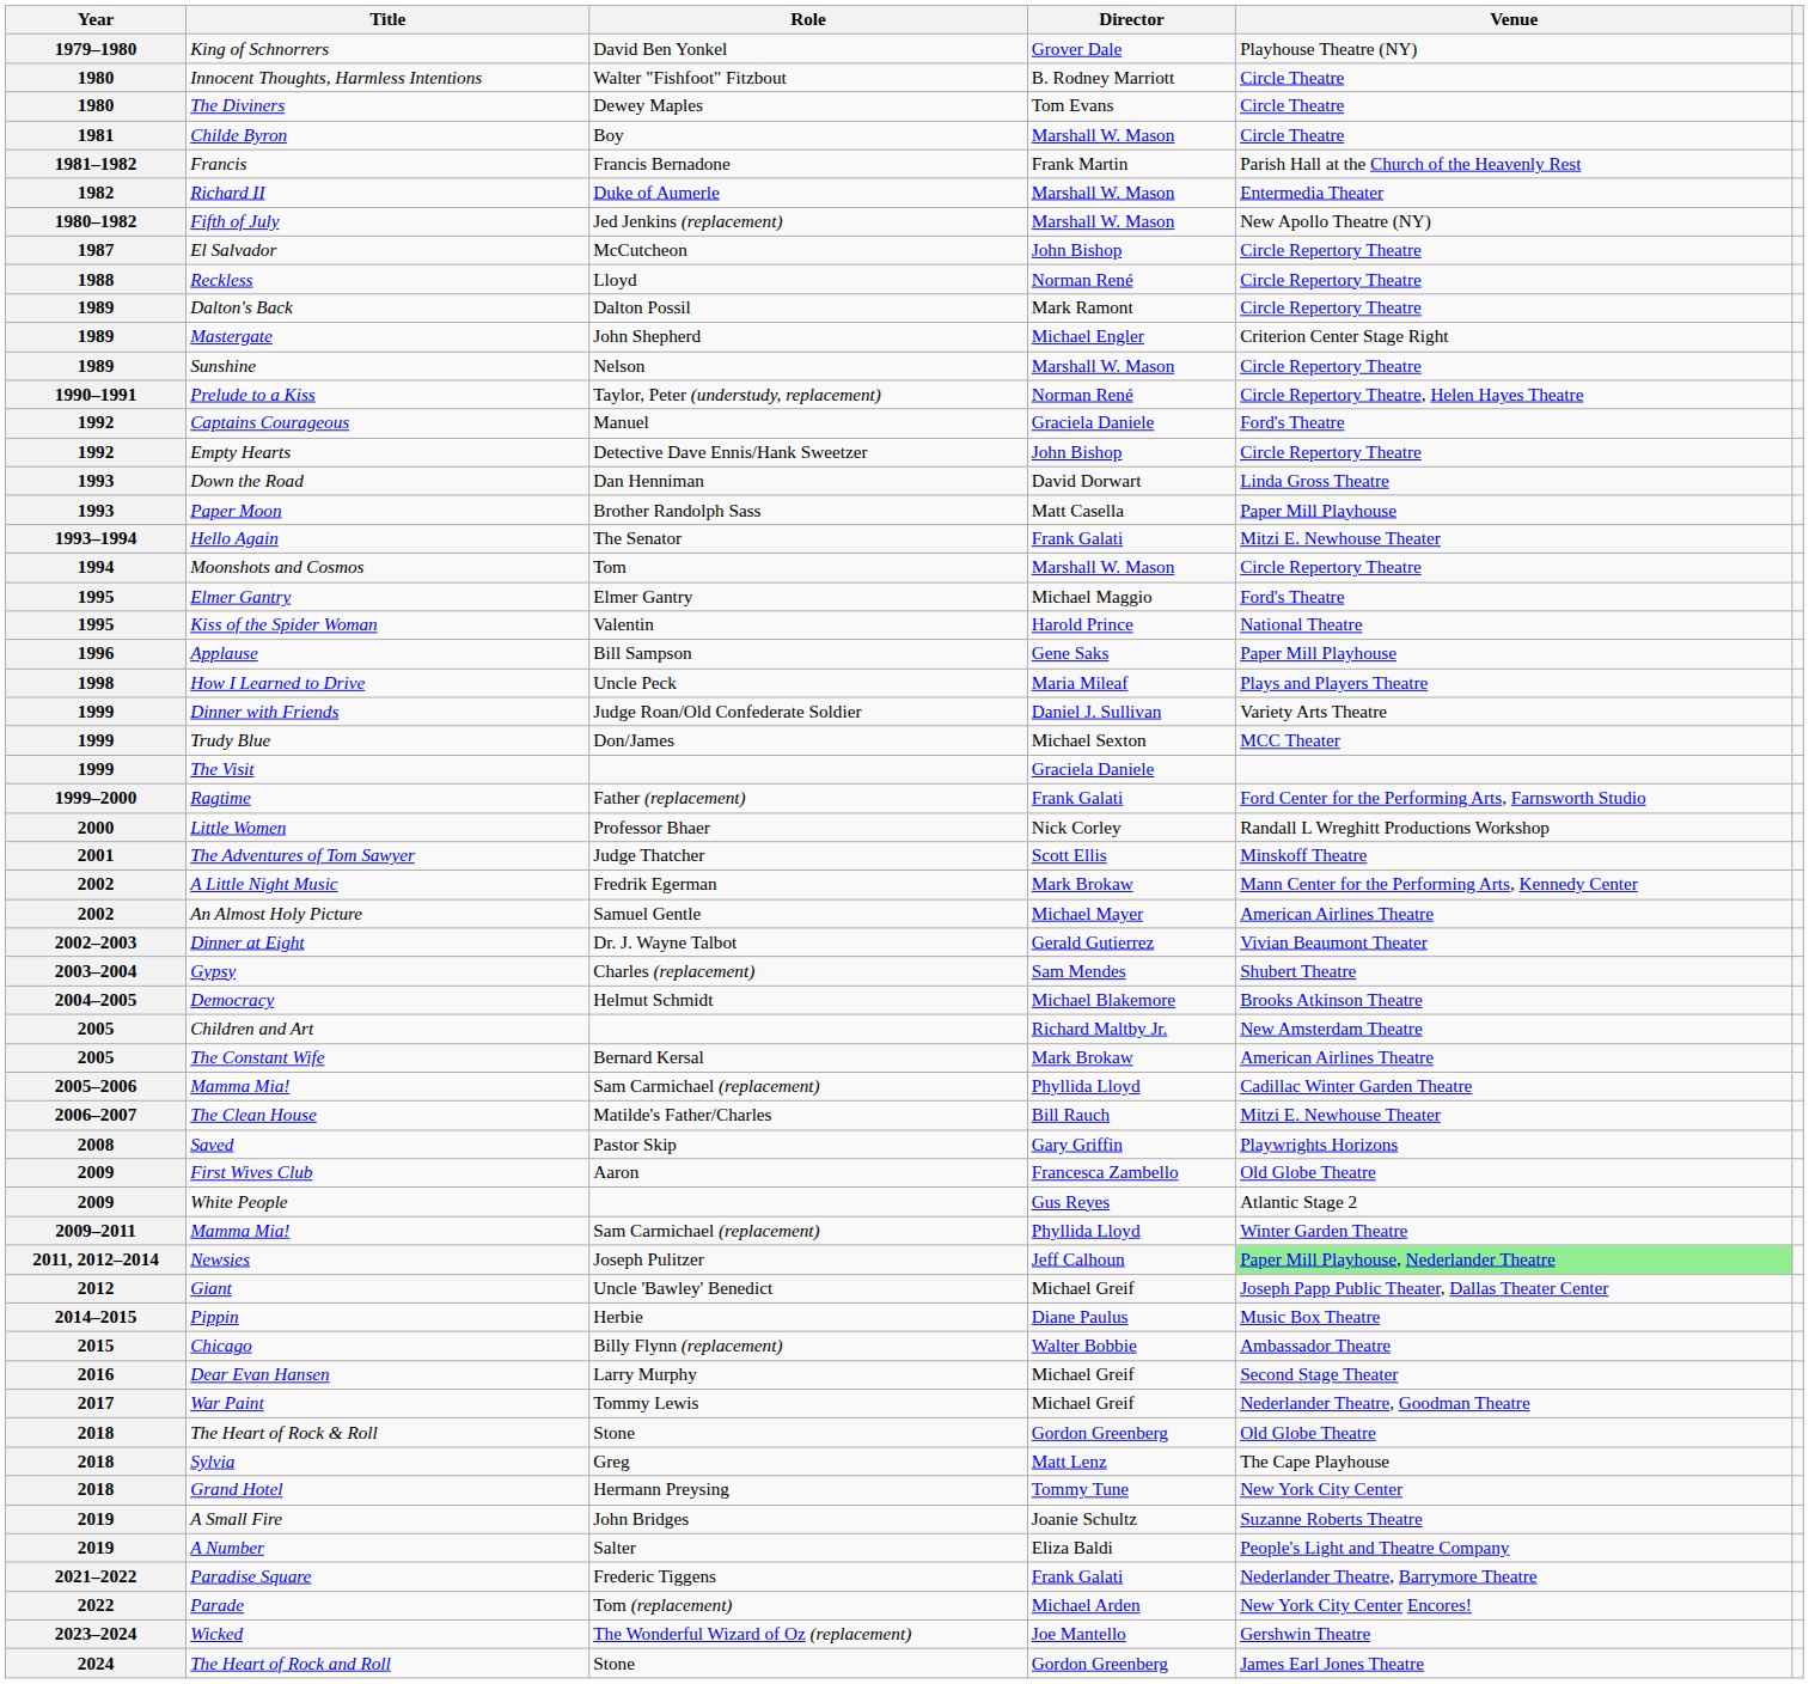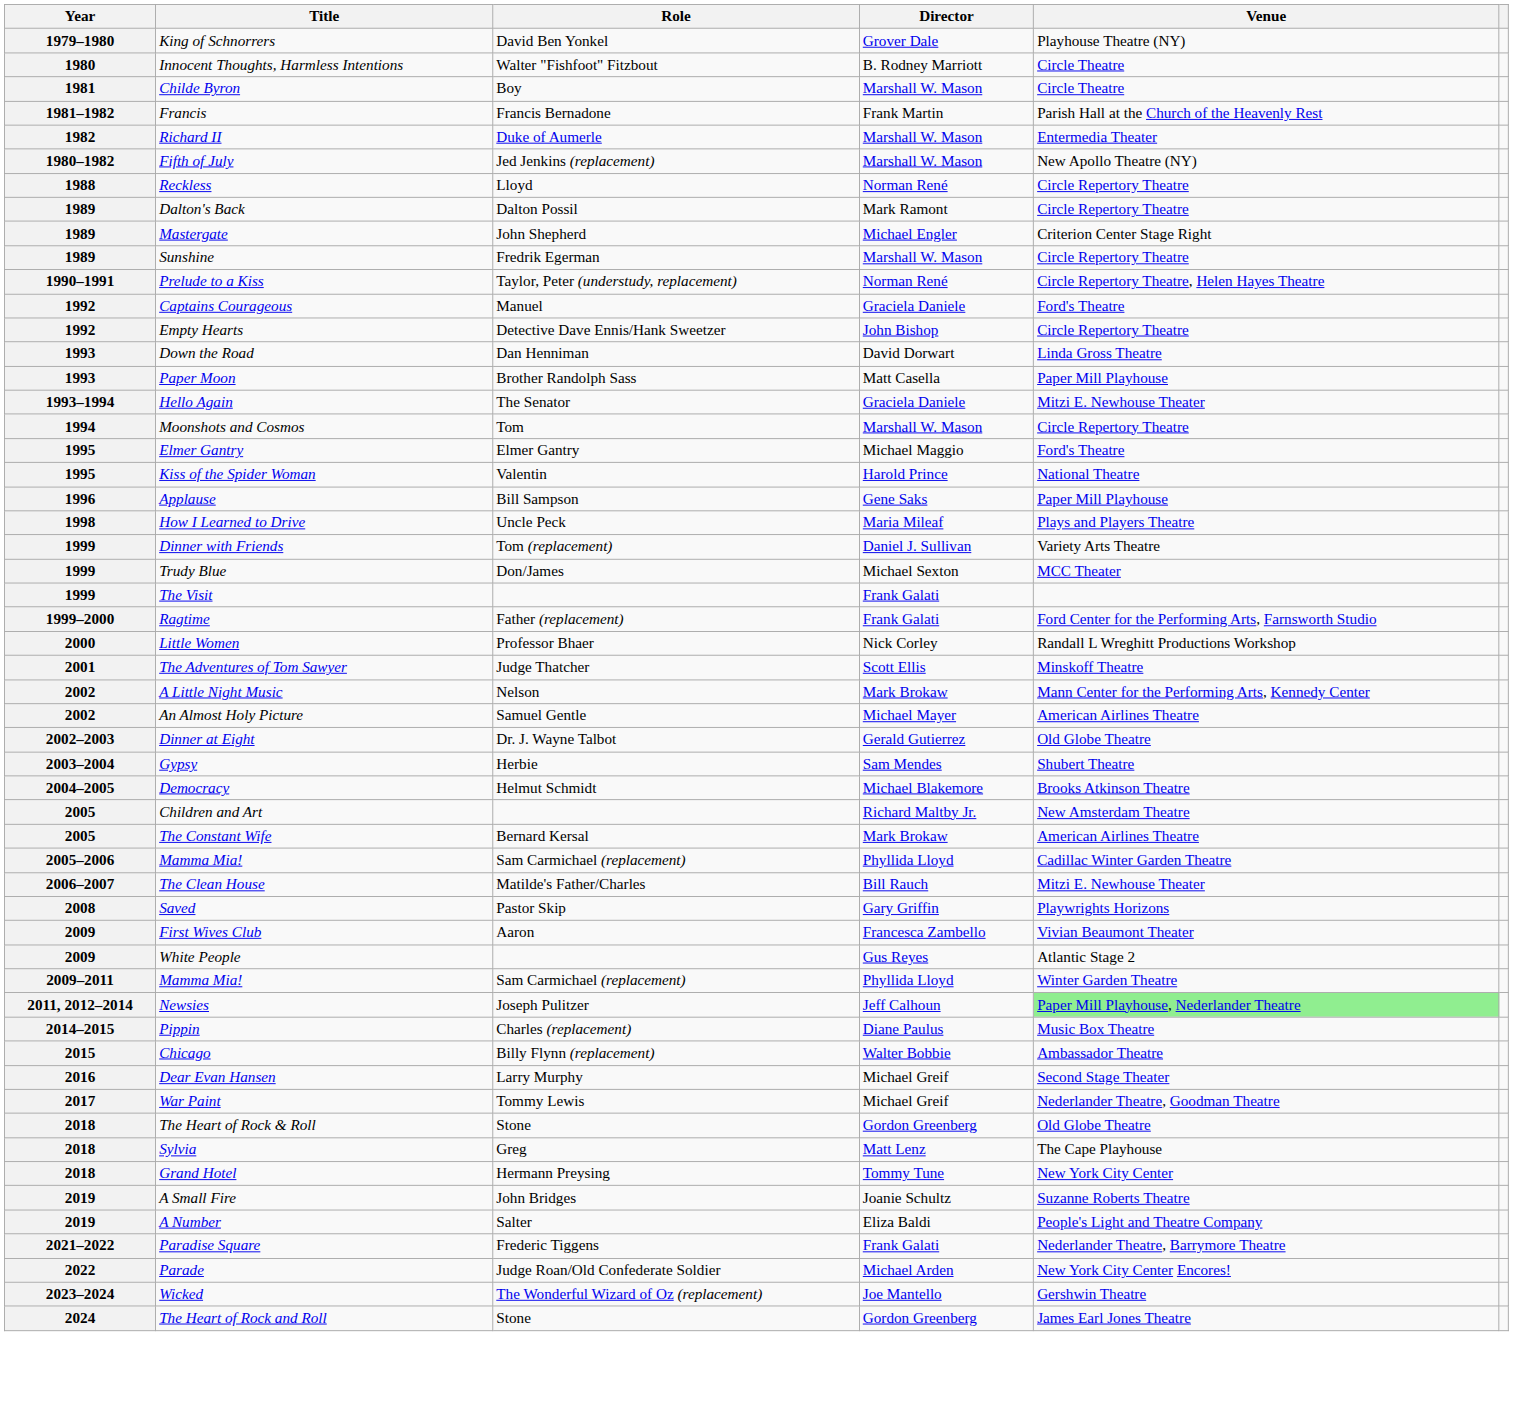 <table class="wikitable plainrowheaders sortable" style="width:100%;">
 <tr>
 <th scope="col" 3%>Year</th>
 <th scope="col" 15%>Title</th>
 <th scope="col" 15%>Role</th>
 <th scope="col" 15%>Director</th>
 <th scope="col" 25%>Venue</th>
 <th scope="col" 3% class=unsortable></th>
 </tr>
 <tr>
 <th scope="row">1979–1980</th>
 <td><em>King of Schnorrers</em></td>
 <td>David Ben Yonkel</td>
 <td><a href='#'>Grover Dale</a></td>
 <td>Playhouse Theatre (NY)</td>
 <td></td>
 </tr>
 <tr>
 <th scope="row">1980</th>
 <td><em>Innocent Thoughts, Harmless Intentions</em></td>
 <td>Walter "Fishfoot" Fitzbout</td>
 <td>B. Rodney Marriott</td>
-<td><a href='#'>Circle Theatre</a></td>
-<td></td>
-</tr>
-<tr>
-<th scope="row">1980</th>
-<td><em><a href='#'>The Diviners</a></em></td>
-<td>Dewey Maples</td>
-<td>Tom Evans</td>
 <td><a href='#'>Circle Theatre</a></td>
 <td></td>
 </tr>
 <tr>
 <th scope="row">1981</th>
 <td><em><a href='#'>Childe Byron</a></em></td>
 <td>Boy</td>
 <td><a href='#'>Marshall W. Mason</a></td>
 <td><a href='#'>Circle Theatre</a></td>
 <td></td>
 </tr>
 <tr>
 <th scope="row">1981–1982</th>
 <td><em>Francis</em></td>
 <td>Francis Bernadone</td>
 <td>Frank Martin</td>
 <td>Parish Hall at the <a href='#'>Church of the Heavenly Rest</a></td>
 <td></td>
 </tr>
 <tr>
 <th scope="row">1982</th>
 <td><em><a href='#'>Richard II</a></em></td>
 <td><a href='#'>Duke of Aumerle</a></td>
 <td><a href='#'>Marshall W. Mason</a></td>
 <td><a href='#'>Entermedia Theater</a></td>
 <td></td>
 </tr>
 <tr>
 <th scope="row">1980–1982</th>
 <td><em><a href='#'>Fifth of July</a></em></td>
 <td>Jed Jenkins <em>(replacement)</em></td>
 <td><a href='#'>Marshall W. Mason</a></td>
 <td>New Apollo Theatre (NY)</td>
 <td></td>
 </tr>
 <tr>
-<th scope="row">1987</th>
-<td><em>El Salvador</em></td>
-<td>McCutcheon</td>
-<td><a href='#'>John Bishop</a></td>
-<td><a href='#'>Circle Repertory Theatre</a></td>
-<td></td>
-</tr>
-<tr>
 <th scope="row">1988</th>
 <td><em><a href='#'>Reckless</a></em></td>
 <td>Lloyd</td>
 <td><a href='#'>Norman René</a></td>
 <td><a href='#'>Circle Repertory Theatre</a></td>
 <td></td>
 </tr>
 <tr>
 <th scope="row">1989</th>
 <td><em>Dalton's Back</em></td>
 <td>Dalton Possil</td>
 <td>Mark Ramont</td>
 <td><a href='#'>Circle Repertory Theatre</a></td>
 <td></td>
 </tr>
 <tr>
 <th scope="row">1989</th>
 <td><em><a href='#'>Mastergate</a></em></td>
 <td>John Shepherd</td>
 <td><a href='#'>Michael Engler</a></td>
 <td>Criterion Center Stage Right</td>
 <td></td>
 </tr>
 <tr>
 <th scope="row">1989</th>
 <td><em>Sunshine</em></td>
-<td>Nelson</td>
+<td>Fredrik Egerman</td>
 <td><a href='#'>Marshall W. Mason</a></td>
 <td><a href='#'>Circle Repertory Theatre</a></td>
 <td></td>
 </tr>
 <tr>
 <th scope="row">1990–1991</th>
 <td><em><a href='#'>Prelude to a Kiss</a></em></td>
 <td>Taylor, Peter <em>(understudy, replacement)</em></td>
 <td><a href='#'>Norman René</a></td>
 <td><a href='#'>Circle Repertory Theatre</a>, <a href='#'>Helen Hayes Theatre</a></td>
 <td></td>
 </tr>
 <tr>
 <th scope="row">1992</th>
 <td><em><a href='#'>Captains Courageous</a></em></td>
 <td>Manuel</td>
 <td><a href='#'>Graciela Daniele</a></td>
 <td><a href='#'>Ford's Theatre</a></td>
 <td></td>
 </tr>
 <tr>
 <th scope="row">1992</th>
 <td><em>Empty Hearts</em></td>
 <td>Detective Dave Ennis/Hank Sweetzer</td>
 <td><a href='#'>John Bishop</a></td>
 <td><a href='#'>Circle Repertory Theatre</a></td>
 <td></td>
 </tr>
 <tr>
 <th scope="row">1993</th>
 <td><em>Down the Road</em></td>
 <td>Dan Henniman</td>
 <td>David Dorwart</td>
 <td><a href='#'>Linda Gross Theatre</a></td>
 <td></td>
 </tr>
 <tr>
 <th scope="row">1993</th>
 <td><em><a href='#'>Paper Moon</a></em></td>
 <td>Brother Randolph Sass</td>
 <td>Matt Casella</td>
 <td><a href='#'>Paper Mill Playhouse</a></td>
 <td></td>
 </tr>
 <tr>
 <th scope="row">1993–1994</th>
 <td><em><a href='#'>Hello Again</a></em></td>
 <td>The Senator</td>
-<td><a href='#'>Frank Galati</a></td>
+<td><a href='#'>Graciela Daniele</a></td>
 <td><a href='#'>Mitzi E. Newhouse Theater</a></td>
 <td></td>
 </tr>
 <tr>
 <th scope="row">1994</th>
 <td><em>Moonshots and Cosmos</em></td>
 <td>Tom</td>
 <td><a href='#'>Marshall W. Mason</a></td>
 <td><a href='#'>Circle Repertory Theatre</a></td>
 <td></td>
 </tr>
 <tr>
 <th scope="row">1995</th>
 <td><em><a href='#'>Elmer Gantry</a></em></td>
 <td>Elmer Gantry</td>
 <td>Michael Maggio</td>
 <td><a href='#'>Ford's Theatre</a></td>
 <td></td>
 </tr>
 <tr>
 <th scope="row">1995</th>
 <td><em><a href='#'>Kiss of the Spider Woman</a></em></td>
 <td>Valentin</td>
 <td><a href='#'>Harold Prince</a></td>
 <td><a href='#'>National Theatre</a></td>
 <td></td>
 </tr>
 <tr>
 <th scope="row">1996</th>
 <td><em><a href='#'>Applause</a></em></td>
 <td>Bill Sampson</td>
 <td><a href='#'>Gene Saks</a></td>
 <td><a href='#'>Paper Mill Playhouse</a></td>
 <td></td>
 </tr>
 <tr>
 <th scope="row">1998</th>
 <td><em><a href='#'>How I Learned to Drive</a></em></td>
 <td>Uncle Peck</td>
 <td><a href='#'>Maria Mileaf</a></td>
 <td><a href='#'>Plays and Players Theatre</a></td>
 <td></td>
 </tr>
 <tr>
 <th scope="row">1999</th>
 <td><em><a href='#'>Dinner with Friends</a></em></td>
-<td>Judge Roan/Old Confederate Soldier</td>
+<td>Tom <em>(replacement)</em></td>
 <td><a href='#'>Daniel J. Sullivan</a></td>
 <td>Variety Arts Theatre</td>
 <td></td>
 </tr>
 <tr>
 <th scope="row">1999</th>
 <td><em>Trudy Blue</em></td>
 <td>Don/James</td>
 <td>Michael Sexton</td>
 <td><a href='#'>MCC Theater</a></td>
 <td></td>
 </tr>
 <tr>
 <th scope="row">1999</th>
 <td><em><a href='#'>The Visit</a></em></td>
 <td></td>
-<td><a href='#'>Graciela Daniele</a></td>
+<td><a href='#'>Frank Galati</a></td>
 <td></td>
 <td></td>
 </tr>
 <tr>
 <th scope="row">1999–2000</th>
 <td><em><a href='#'>Ragtime</a></em></td>
 <td>Father <em>(replacement)</em></td>
 <td><a href='#'>Frank Galati</a></td>
 <td><a href='#'>Ford Center for the Performing Arts</a>, <a href='#'>Farnsworth Studio</a></td>
 <td></td>
 </tr>
 <tr>
 <th scope="row">2000</th>
 <td><em><a href='#'>Little Women</a></em></td>
 <td>Professor Bhaer</td>
 <td>Nick Corley</td>
 <td>Randall L Wreghitt Productions Workshop</td>
 <td></td>
 </tr>
 <tr>
 <th scope="row">2001</th>
 <td><em><a href='#'>The Adventures of Tom Sawyer</a></em></td>
 <td>Judge Thatcher</td>
 <td><a href='#'>Scott Ellis</a></td>
 <td><a href='#'>Minskoff Theatre</a></td>
 <td></td>
 </tr>
 <tr>
 <th scope="row">2002</th>
 <td><em><a href='#'>A Little Night Music</a></em></td>
-<td>Fredrik Egerman</td>
+<td>Nelson</td>
 <td><a href='#'>Mark Brokaw</a></td>
 <td><a href='#'>Mann Center for the Performing Arts</a>, <a href='#'>Kennedy Center</a></td>
 <td></td>
 </tr>
 <tr>
 <th scope="row">2002</th>
 <td><em>An Almost Holy Picture</em></td>
 <td>Samuel Gentle</td>
 <td><a href='#'>Michael Mayer</a></td>
 <td><a href='#'>American Airlines Theatre</a></td>
 <td></td>
 </tr>
 <tr>
 <th scope="row">2002–2003</th>
 <td><em><a href='#'>Dinner at Eight</a></em></td>
 <td>Dr. J. Wayne Talbot</td>
 <td><a href='#'>Gerald Gutierrez</a></td>
-<td><a href='#'>Vivian Beaumont Theater</a></td>
+<td><a href='#'>Old Globe Theatre</a></td>
 <td></td>
 </tr>
 <tr>
 <th scope="row">2003–2004</th>
 <td><em><a href='#'>Gypsy</a></em></td>
-<td>Charles <em>(replacement)</em></td>
+<td>Herbie</td>
 <td><a href='#'>Sam Mendes</a></td>
 <td><a href='#'>Shubert Theatre</a></td>
 <td></td>
 </tr>
 <tr>
 <th scope="row">2004–2005</th>
 <td><em><a href='#'>Democracy</a></em></td>
 <td>Helmut Schmidt</td>
 <td><a href='#'>Michael Blakemore</a></td>
 <td><a href='#'>Brooks Atkinson Theatre</a></td>
 <td></td>
 </tr>
 <tr>
 <th scope="row">2005</th>
 <td><em>Children and Art</em></td>
 <td></td>
 <td><a href='#'>Richard Maltby Jr.</a></td>
 <td><a href='#'>New Amsterdam Theatre</a></td>
 <td></td>
 </tr>
 <tr>
 <th scope="row">2005</th>
 <td><em><a href='#'>The Constant Wife</a></em></td>
 <td>Bernard Kersal</td>
 <td><a href='#'>Mark Brokaw</a></td>
 <td><a href='#'>American Airlines Theatre</a></td>
 <td></td>
 </tr>
 <tr>
 <th scope="row">2005–2006</th>
 <td><em><a href='#'>Mamma Mia!</a></em></td>
 <td>Sam Carmichael <em>(replacement)</em></td>
 <td><a href='#'>Phyllida Lloyd</a></td>
 <td><a href='#'>Cadillac Winter Garden Theatre</a></td>
 <td></td>
 </tr>
 <tr>
 <th scope="row">2006–2007</th>
 <td><em><a href='#'>The Clean House</a></em></td>
 <td>Matilde's Father/Charles</td>
 <td><a href='#'>Bill Rauch</a></td>
 <td><a href='#'>Mitzi E. Newhouse Theater</a></td>
 <td></td>
 </tr>
 <tr>
 <th scope="row">2008</th>
 <td><em><a href='#'>Saved</a></em></td>
 <td>Pastor Skip</td>
 <td><a href='#'>Gary Griffin</a></td>
 <td><a href='#'>Playwrights Horizons</a></td>
 <td></td>
 </tr>
 <tr>
 <th scope="row">2009</th>
 <td><em><a href='#'>First Wives Club</a></em></td>
 <td>Aaron</td>
 <td><a href='#'>Francesca Zambello</a></td>
-<td><a href='#'>Old Globe Theatre</a></td>
+<td><a href='#'>Vivian Beaumont Theater</a></td>
 <td></td>
 </tr>
 <tr>
 <th scope="row">2009</th>
 <td><em>White People</em></td>
 <td></td>
 <td><a href='#'>Gus Reyes</a></td>
 <td>Atlantic Stage 2</td>
 <td></td>
 </tr>
 <tr>
 <th scope="row">2009–2011</th>
 <td><em><a href='#'>Mamma Mia!</a></em></td>
 <td>Sam Carmichael <em>(replacement)</em></td>
 <td><a href='#'>Phyllida Lloyd</a></td>
 <td><a href='#'>Winter Garden Theatre</a></td>
 <td></td>
 </tr>
 <tr>
 <th scope="row">2011, 2012–2014</th>
 <td><em><a href='#'>Newsies</a></em></td>
 <td>Joseph Pulitzer</td>
 <td><a href='#'>Jeff Calhoun</a></td>
 <td style="background: lightgreen;"><a href='#'>Paper Mill Playhouse</a>, <a href='#'>Nederlander Theatre</a></td>
 <td></td>
 </tr>
 <tr>
-<th scope="row">2012</th>
-<td><em><a href='#'>Giant</a></em></td>
-<td>Uncle 'Bawley' Benedict</td>
-<td>Michael Greif</td>
-<td><a href='#'>Joseph Papp Public Theater</a>, <a href='#'>Dallas Theater Center</a></td>
-<td></td>
-</tr>
-<tr>
 <th scope="row">2014–2015</th>
 <td><em><a href='#'>Pippin</a></em></td>
-<td>Herbie</td>
+<td>Charles <em>(replacement)</em></td>
 <td><a href='#'>Diane Paulus</a></td>
 <td><a href='#'>Music Box Theatre</a></td>
 <td></td>
 </tr>
 <tr>
 <th scope="row">2015</th>
 <td><em><a href='#'>Chicago</a></em></td>
 <td>Billy Flynn <em>(replacement)</em></td>
 <td><a href='#'>Walter Bobbie</a></td>
 <td><a href='#'>Ambassador Theatre</a></td>
 <td></td>
 </tr>
 <tr>
 <th scope="row">2016</th>
 <td><em><a href='#'>Dear Evan Hansen</a></em></td>
 <td>Larry Murphy</td>
 <td>Michael Greif</td>
 <td><a href='#'>Second Stage Theater</a></td>
 <td></td>
 </tr>
 <tr>
 <th scope="row">2017</th>
 <td><em><a href='#'>War Paint</a></em></td>
 <td>Tommy Lewis</td>
 <td>Michael Greif</td>
 <td><a href='#'>Nederlander Theatre</a>, <a href='#'>Goodman Theatre</a></td>
 <td></td>
 </tr>
 <tr>
 <th scope="row">2018</th>
 <td><em>The Heart of Rock & Roll</em></td>
 <td>Stone</td>
 <td><a href='#'>Gordon Greenberg</a></td>
 <td><a href='#'>Old Globe Theatre</a></td>
 <td></td>
 </tr>
 <tr>
 <th scope="row">2018</th>
 <td><em><a href='#'>Sylvia</a></em></td>
 <td>Greg</td>
 <td><a href='#'>Matt Lenz</a></td>
 <td>The Cape Playhouse</td>
 <td></td>
 </tr>
 <tr>
 <th scope="row">2018</th>
 <td><em><a href='#'>Grand Hotel</a></em></td>
 <td>Hermann Preysing</td>
 <td><a href='#'>Tommy Tune</a></td>
 <td><a href='#'>New York City Center</a></td>
 <td></td>
 </tr>
 <tr>
 <th scope="row">2019</th>
 <td><em>A Small Fire</em></td>
 <td>John Bridges</td>
 <td>Joanie Schultz</td>
 <td><a href='#'>Suzanne Roberts Theatre</a></td>
 <td></td>
 </tr>
 <tr>
 <th scope="row">2019</th>
 <td><em><a href='#'>A Number</a></em></td>
 <td>Salter</td>
 <td>Eliza Baldi</td>
 <td><a href='#'>People's Light and Theatre Company</a></td>
 <td></td>
 </tr>
 <tr>
 <th scope="row">2021–2022</th>
 <td><em><a href='#'>Paradise Square</a></em></td>
 <td>Frederic Tiggens</td>
 <td><a href='#'>Frank Galati</a></td>
 <td><a href='#'>Nederlander Theatre</a>, <a href='#'>Barrymore Theatre</a></td>
 <td></td>
 </tr>
 <tr>
 <th scope="row">2022</th>
 <td><em><a href='#'>Parade</a></em></td>
-<td>Tom <em>(replacement)</em></td>
+<td>Judge Roan/Old Confederate Soldier</td>
 <td><a href='#'>Michael Arden</a></td>
 <td><a href='#'>New York City Center</a> <a href='#'>Encores!</a></td>
 <td></td>
 </tr>
 <tr>
 <th scope="row">2023–2024</th>
 <td><em><a href='#'>Wicked</a></em></td>
 <td><a href='#'>The Wonderful Wizard of Oz</a> <em>(replacement)</em></td>
 <td><a href='#'>Joe Mantello</a></td>
 <td><a href='#'>Gershwin Theatre</a></td>
 <td></td>
 </tr>
 <tr>
 <th scope=row>2024</th>
 <td><em><a href='#'>The Heart of Rock and Roll</a></em></td>
 <td>Stone</td>
 <td><a href='#'>Gordon Greenberg</a></td>
 <td><a href='#'>James Earl Jones Theatre</a></td>
 <td></td>
 </tr>
 </table>
